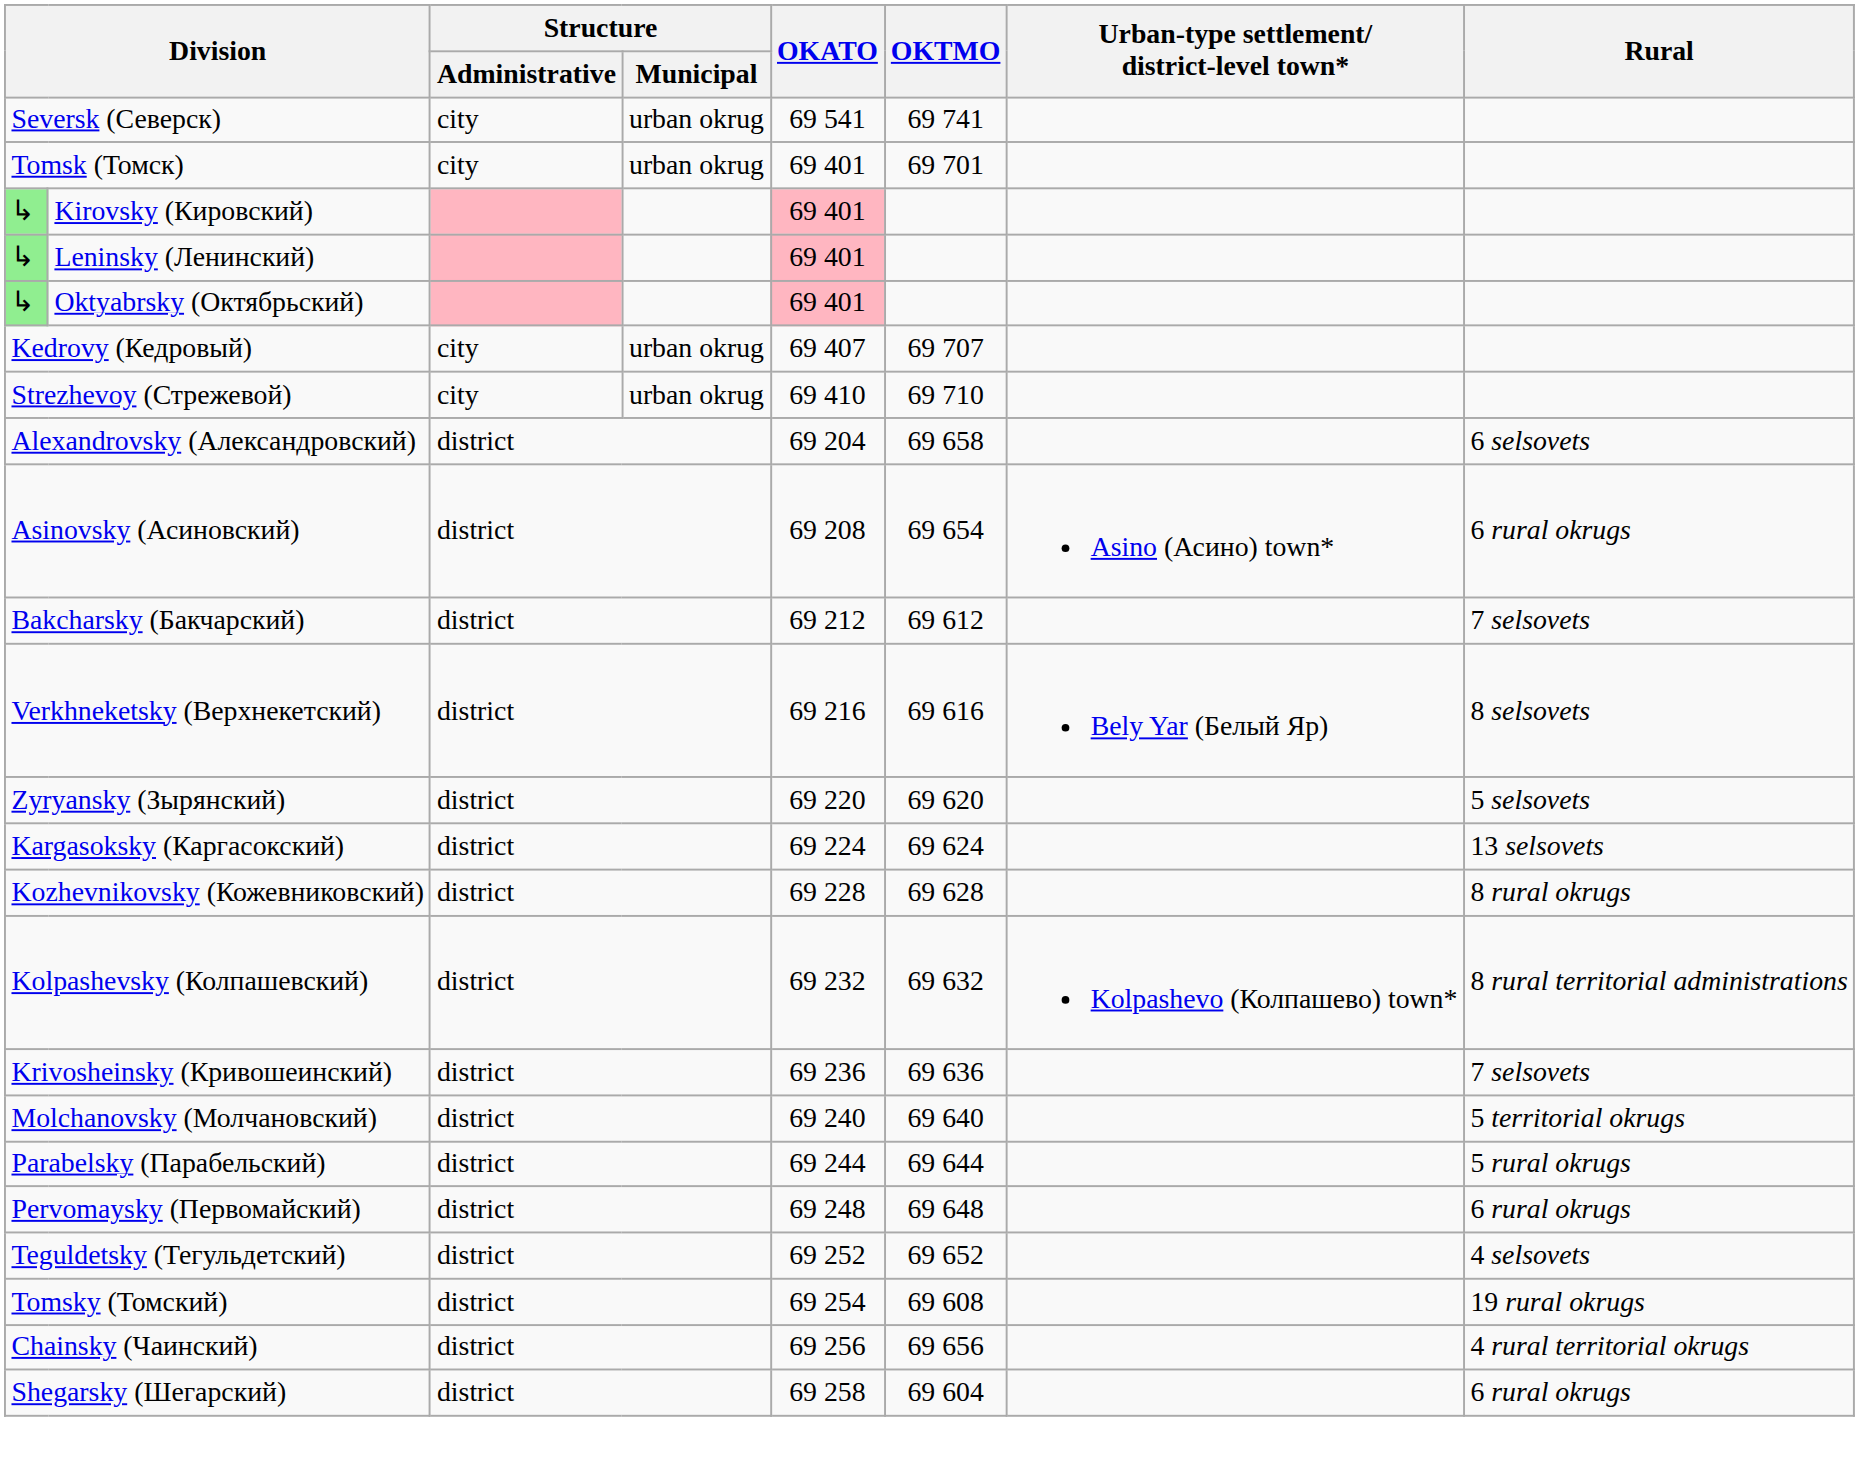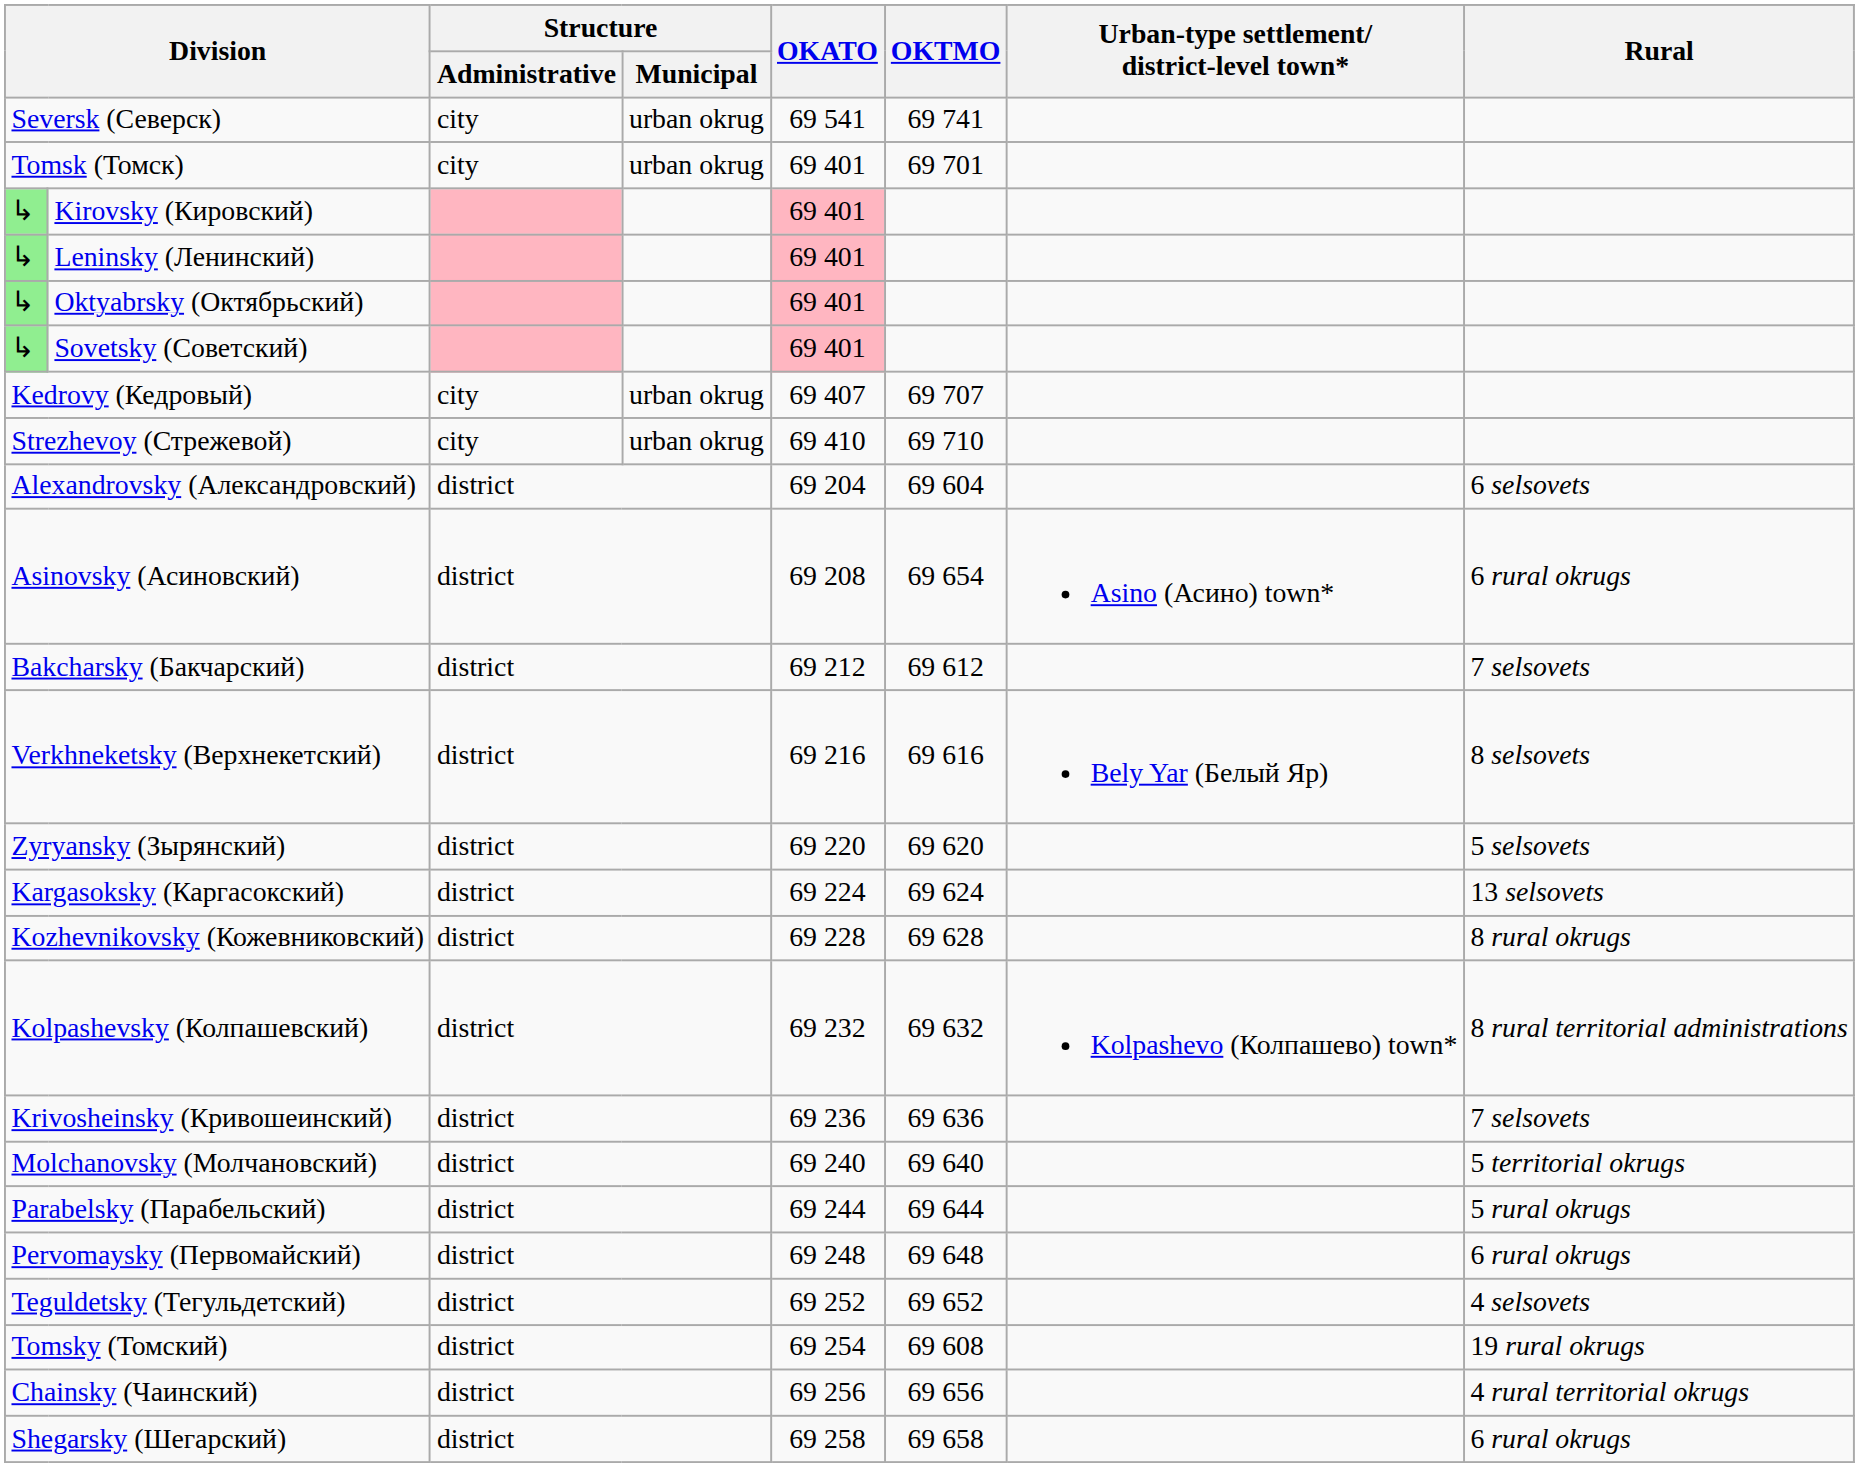 <table class="wikitable" style="padding: 24em 0; border: 1px #aaa solid; border-collapse: collapse; font-size: 90%;">
 <tr>
 <th colspan="2" rowspan="2">Division</th>
 <th colspan="2">Structure</th>
 <th rowspan="2"><a href='#'>OKATO</a></th>
 <th rowspan="2"><a href='#'>OKTMO</a></th>
 <th rowspan="2">Urban-type settlement/<br>district-level town*</th>
 <th rowspan="2">Rural</th>
 </tr>
 <tr>
 <th>Administrative</th>
 <th>Municipal</th>
 </tr>
 <tr>
 <td colspan="2"><a href='#'>Seversk</a> (Северск)</td>
 <td>city </td>
 <td>urban okrug</td>
 <td align="center">69 541</td>
 <td align="center">69 741</td>
 <td></td>
 <td></td>
 </tr>
 <tr>
 <td colspan="2"><a href='#'>Tomsk</a> (Томск)</td>
 <td>city</td>
 <td>urban okrug</td>
 <td align="center">69 401</td>
 <td align="center">69 701</td>
 <td></td>
 <td></td>
 </tr>
 <tr>
 <td bgcolor="lightgreen">↳</td>
 <td><a href='#'>Kirovsky</a> (Кировский)</td>
 <td bgcolor="lightpink"></td>
 <td></td>
 <td bgcolor="lightpink" align="center">69 401</td>
 <td></td>
 <td></td>
 <td></td>
 </tr>
 <tr>
 <td bgcolor="lightgreen">↳</td>
 <td><a href='#'>Leninsky</a> (Ленинский)</td>
 <td bgcolor="lightpink"></td>
 <td></td>
 <td bgcolor="lightpink" align="center">69 401</td>
 <td></td>
 <td></td>
 <td></td>
 </tr>
 <tr>
 <td bgcolor="lightgreen">↳</td>
 <td><a href='#'>Oktyabrsky</a> (Октябрьский)</td>
 <td bgcolor="lightpink"></td>
 <td></td>
 <td bgcolor="lightpink" align="center">69 401</td>
 <td></td>
 <td></td>
 <td></td>
 </tr>
 <tr>
+<td bgcolor="lightgreen">↳</td>
+<td><a href='#'>Sovetsky</a> (Советский)</td>
+<td bgcolor="lightpink"></td>
+<td></td>
+<td bgcolor="lightpink" align="center">69 401</td>
+<td></td>
+<td></td>
+<td></td>
+</tr>
+<tr>
 <td colspan="2"><a href='#'>Kedrovy</a> (Кедровый)</td>
 <td>city</td>
 <td>urban okrug</td>
 <td align="center">69 407</td>
 <td align="center">69 707</td>
 <td></td>
 <td></td>
 </tr>
 <tr>
 <td colspan="2"><a href='#'>Strezhevoy</a> (Стрежевой)</td>
 <td>city</td>
 <td>urban okrug</td>
 <td align="center">69 410</td>
 <td align="center">69 710</td>
 <td></td>
 <td></td>
 </tr>
 <tr>
 <td colspan="2"><a href='#'>Alexandrovsky</a> (Александровский)</td>
 <td colspan="2">district</td>
 <td align="center">69 204</td>
-<td align="center">69 658</td>
+<td align="center">69 604</td>
 <td></td>
 <td>6 <em>selsovets</em></td>
 </tr>
 <tr>
 <td colspan="2"><a href='#'>Asinovsky</a> (Асиновский)</td>
 <td colspan="2">district</td>
 <td align="center">69 208</td>
 <td align="center">69 654</td>
 <td><br><ul><li><a href='#'>Asino</a> (Асино) town*</li></ul></td>
 <td>6 <em>rural okrugs</em></td>
 </tr>
 <tr>
 <td colspan="2"><a href='#'>Bakcharsky</a> (Бакчарский)</td>
 <td colspan="2">district</td>
 <td align="center">69 212</td>
 <td align="center">69 612</td>
 <td></td>
 <td>7 <em>selsovets</em></td>
 </tr>
 <tr>
 <td colspan="2"><a href='#'>Verkhneketsky</a> (Верхнекетский)</td>
 <td colspan="2">district</td>
 <td align="center">69 216</td>
 <td align="center">69 616</td>
 <td><br><ul><li><a href='#'>Bely Yar</a> (Белый Яр)</li></ul></td>
 <td>8 <em>selsovets</em></td>
 </tr>
 <tr>
 <td colspan="2"><a href='#'>Zyryansky</a> (Зырянский)</td>
 <td colspan="2">district</td>
 <td align="center">69 220</td>
 <td align="center">69 620</td>
 <td></td>
 <td>5 <em>selsovets</em></td>
 </tr>
 <tr>
 <td colspan="2"><a href='#'>Kargasoksky</a> (Каргасокский)</td>
 <td colspan="2">district</td>
 <td align="center">69 224</td>
 <td align="center">69 624</td>
 <td></td>
 <td>13 <em>selsovets</em></td>
 </tr>
 <tr>
 <td colspan="2"><a href='#'>Kozhevnikovsky</a> (Кожевниковский)</td>
 <td colspan="2">district</td>
 <td align="center">69 228</td>
 <td align="center">69 628</td>
 <td></td>
 <td>8 <em>rural okrugs</em></td>
 </tr>
 <tr>
 <td colspan="2"><a href='#'>Kolpashevsky</a> (Колпашевский)</td>
 <td colspan="2">district</td>
 <td align="center">69 232</td>
 <td align="center">69 632</td>
 <td><br><ul><li><a href='#'>Kolpashevo</a> (Колпашево) town*</li></ul></td>
 <td>8 <em>rural territorial administrations</em></td>
 </tr>
 <tr>
 <td colspan="2"><a href='#'>Krivosheinsky</a> (Кривошеинский)</td>
 <td colspan="2">district</td>
 <td align="center">69 236</td>
 <td align="center">69 636</td>
 <td></td>
 <td>7 <em>selsovets</em></td>
 </tr>
 <tr>
 <td colspan="2"><a href='#'>Molchanovsky</a> (Молчановский)</td>
 <td colspan="2">district</td>
 <td align="center">69 240</td>
 <td align="center">69 640</td>
 <td></td>
 <td>5 <em>territorial okrugs</em></td>
 </tr>
 <tr>
 <td colspan="2"><a href='#'>Parabelsky</a> (Парабельский)</td>
 <td colspan="2">district</td>
 <td align="center">69 244</td>
 <td align="center">69 644</td>
 <td></td>
 <td>5 <em>rural okrugs</em></td>
 </tr>
 <tr>
 <td colspan="2"><a href='#'>Pervomaysky</a> (Первомайский)</td>
 <td colspan="2">district</td>
 <td align="center">69 248</td>
 <td align="center">69 648</td>
 <td></td>
 <td>6 <em>rural okrugs</em></td>
 </tr>
 <tr>
 <td colspan="2"><a href='#'>Teguldetsky</a> (Тегульдетский)</td>
 <td colspan="2">district</td>
 <td align="center">69 252</td>
 <td align="center">69 652</td>
 <td></td>
 <td>4 <em>selsovets</em></td>
 </tr>
 <tr>
 <td colspan="2"><a href='#'>Tomsky</a> (Томский)</td>
 <td colspan="2">district</td>
 <td align="center">69 254</td>
 <td align="center">69 608</td>
 <td></td>
 <td>19 <em>rural okrugs</em></td>
 </tr>
 <tr>
 <td colspan="2"><a href='#'>Chainsky</a> (Чаинский)</td>
 <td colspan="2">district</td>
 <td align="center">69 256</td>
 <td align="center">69 656</td>
 <td></td>
 <td>4 <em>rural territorial okrugs</em></td>
 </tr>
 <tr>
 <td colspan="2"><a href='#'>Shegarsky</a> (Шегарский)</td>
 <td colspan="2">district</td>
 <td align="center">69 258</td>
-<td align="center">69 604</td>
+<td align="center">69 658</td>
 <td></td>
 <td>6 <em>rural okrugs</em></td>
 </tr>
 </table>
